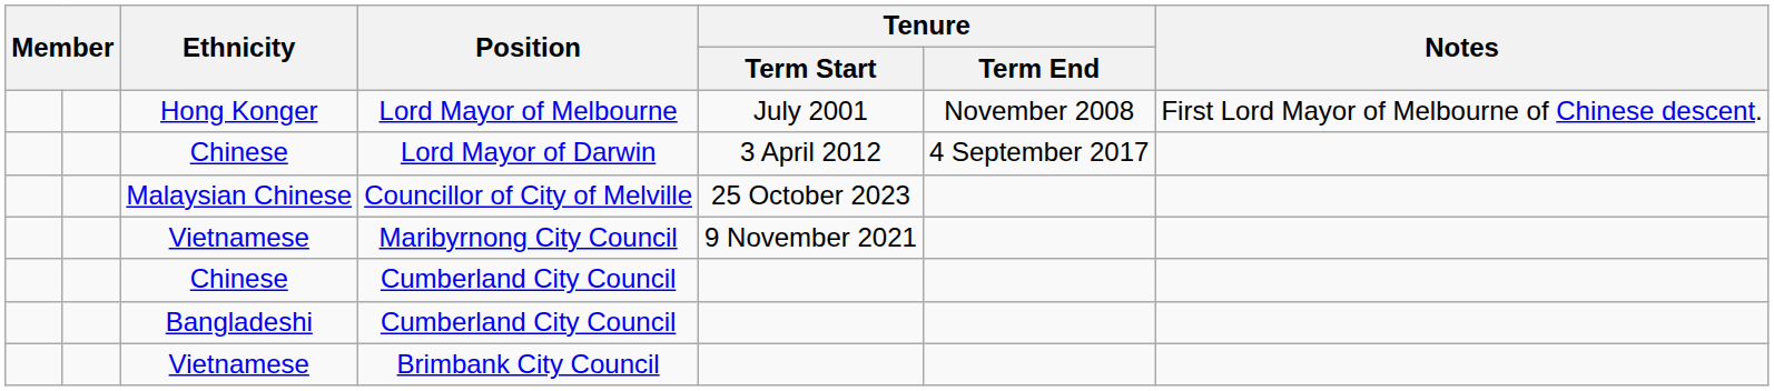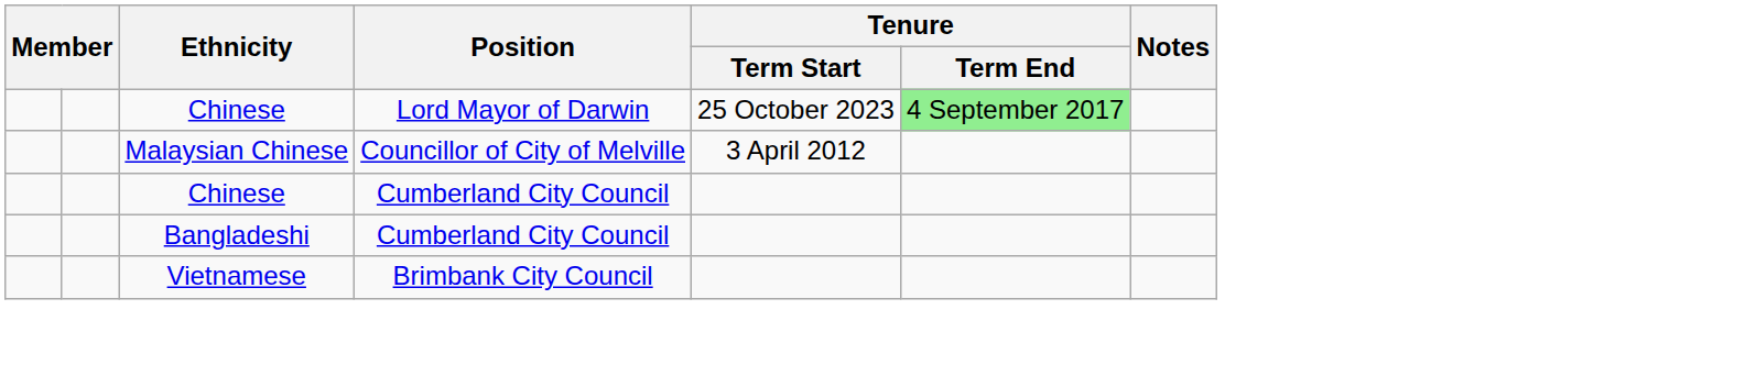 <table class="wikitable sortable plainrowheaders" style="text-align: center;">
 <tr>
 <th colspan="2" rowspan="2" class="unsortable">Member</th>
 <th rowspan="2">Ethnicity</th>
 <th rowspan="2">Position</th>
 <th colspan="2">Tenure</th>
 <th rowspan="2">Notes</th>
 </tr>
 <tr>
 <th>Term Start</th>
 <th>Term End</th>
 </tr>
 <tr>
 <td></td>
 <td><strong></strong><br></td>
-<td><a href='#'>Hong Konger</a></td>
-<td><a href='#'>Lord Mayor of Melbourne</a></td>
-<td>July 2001</td>
-<td>November 2008</td>
-<td>First Lord Mayor of Melbourne of <a href='#'>Chinese descent</a>.</td>
-</tr>
-<tr>
-<td></td>
-<td><strong></strong><br></td>
 <td><a href='#'>Chinese</a></td>
 <td><a href='#'>Lord Mayor of Darwin</a></td>
-<td>3 April 2012</td>
-<td>4 September 2017</td>
+<td>25 October 2023</td>
+<td style="background: lightgreen;">4 September 2017</td>
 <td></td>
 </tr>
 <tr>
 <td></td>
 <td></td>
 <td><a href='#'>Malaysian Chinese</a></td>
 <td><a href='#'>Councillor of City of Melville</a></td>
-<td>25 October 2023</td>
-<td></td>
-<td></td>
-</tr>
-<tr>
-<td></td>
-<td><strong></strong><br></td>
-<td><a href='#'>Vietnamese</a></td>
-<td><a href='#'>Maribyrnong City Council</a></td>
-<td>9 November 2021</td>
+<td>3 April 2012</td>
 <td></td>
 <td></td>
 </tr>
 <tr>
 <td></td>
 <td><strong></strong><br></td>
 <td><a href='#'>Chinese</a></td>
 <td><a href='#'>Cumberland City Council</a></td>
 <td></td>
 <td></td>
 <td></td>
 </tr>
 <tr>
 <td></td>
 <td><strong></strong><br></td>
 <td><a href='#'>Bangladeshi</a></td>
 <td><a href='#'>Cumberland City Council</a></td>
 <td></td>
 <td></td>
 <td></td>
 </tr>
 <tr>
 <td></td>
 <td><strong></strong><br></td>
 <td><a href='#'>Vietnamese</a></td>
 <td><a href='#'>Brimbank City Council</a></td>
 <td></td>
 <td></td>
 <td></td>
 </tr>
 </table>
